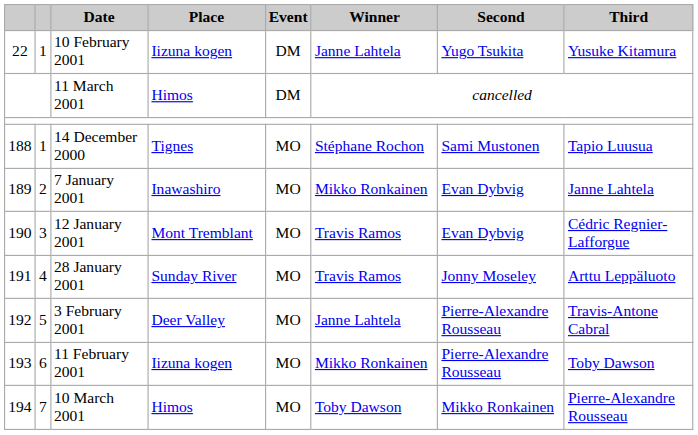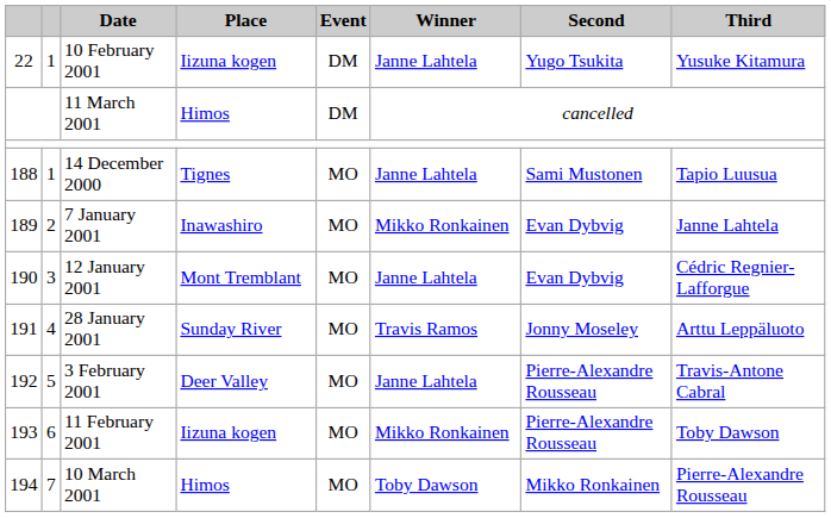 <table class="wikitable plainrowheaders" style="background:#fff; font-size:86%; line-height:16px; border:grey solid 1px; border-collapse:collapse;">
 <tr style="background:#ccc; text-align:center;">
 <th scope="col" style="background:#ccc; width=20 px;"></th>
 <th scope="col" style="background:#ccc; width=30 px;"></th>
 <th scope="col" style="background:#ccc; width:120px;">Date</th>
 <th scope="col" style="background:#ccc; width:160px;">Place</th>
 <th scope="col" style="background:#ccc; width:15px;">Event</th>
 <th scope="col" style="background:#ccc; width:185px;">Winner</th>
 <th scope="col" style="background:#ccc; width:185px;">Second</th>
 <th scope="col" style="background:#ccc; width:185px;">Third</th>
 </tr>
 <tr>
 <td align=center>22</td>
 <td align=center>1</td>
 <td>10 February 2001</td>
 <td> <a href='#'>Iizuna kogen</a></td>
 <td align=center>DM</td>
 <td> <a href='#'>Janne Lahtela</a></td>
 <td> <a href='#'>Yugo Tsukita</a></td>
 <td> <a href='#'>Yusuke Kitamura</a></td>
 </tr>
 <tr>
 <td colspan=2></td>
 <td>11 March 2001</td>
 <td> <a href='#'>Himos</a></td>
 <td align=center>DM</td>
 <td colspan=3 align=center><em>cancelled</em></td>
 </tr>
 <tr>
 <td colspan=8></td>
 </tr>
 <tr>
 <td align=center>188</td>
 <td align=center>1</td>
 <td>14 December 2000</td>
 <td> <a href='#'>Tignes</a></td>
 <td align=center>MO</td>
-<td> <a href='#'>Stéphane Rochon</a></td>
+<td> <a href='#'>Janne Lahtela</a></td>
 <td> <a href='#'>Sami Mustonen</a></td>
 <td> <a href='#'>Tapio Luusua</a></td>
 </tr>
 <tr>
 <td align=center>189</td>
 <td align=center>2</td>
 <td>7 January 2001</td>
 <td> <a href='#'>Inawashiro</a></td>
 <td align=center>MO</td>
 <td> <a href='#'>Mikko Ronkainen</a></td>
 <td> <a href='#'>Evan Dybvig</a></td>
 <td> <a href='#'>Janne Lahtela</a></td>
 </tr>
 <tr>
 <td align=center>190</td>
 <td align=center>3</td>
 <td>12 January 2001</td>
 <td> <a href='#'>Mont Tremblant</a></td>
 <td align=center>MO</td>
-<td> <a href='#'>Travis Ramos</a></td>
+<td> <a href='#'>Janne Lahtela</a></td>
 <td> <a href='#'>Evan Dybvig</a></td>
 <td> <a href='#'>Cédric Regnier-Lafforgue</a></td>
 </tr>
 <tr>
 <td align=center>191</td>
 <td align=center>4</td>
 <td>28 January 2001</td>
 <td> <a href='#'>Sunday River</a></td>
 <td align=center>MO</td>
 <td> <a href='#'>Travis Ramos</a></td>
 <td> <a href='#'>Jonny Moseley</a></td>
 <td> <a href='#'>Arttu Leppäluoto</a></td>
 </tr>
 <tr>
 <td align=center>192</td>
 <td align=center>5</td>
 <td>3 February 2001</td>
 <td> <a href='#'>Deer Valley</a></td>
 <td align=center>MO</td>
 <td> <a href='#'>Janne Lahtela</a></td>
 <td> <a href='#'>Pierre-Alexandre Rousseau</a></td>
 <td> <a href='#'>Travis-Antone Cabral</a></td>
 </tr>
 <tr>
 <td align=center>193</td>
 <td align=center>6</td>
 <td>11 February 2001</td>
 <td> <a href='#'>Iizuna kogen</a></td>
 <td align=center>MO</td>
 <td> <a href='#'>Mikko Ronkainen</a></td>
 <td> <a href='#'>Pierre-Alexandre Rousseau</a></td>
 <td> <a href='#'>Toby Dawson</a></td>
 </tr>
 <tr>
 <td align=center>194</td>
 <td align=center>7</td>
 <td>10 March 2001</td>
 <td> <a href='#'>Himos</a></td>
 <td align=center>MO</td>
 <td> <a href='#'>Toby Dawson</a></td>
 <td> <a href='#'>Mikko Ronkainen</a></td>
 <td> <a href='#'>Pierre-Alexandre Rousseau</a></td>
 </tr>
 </table>
